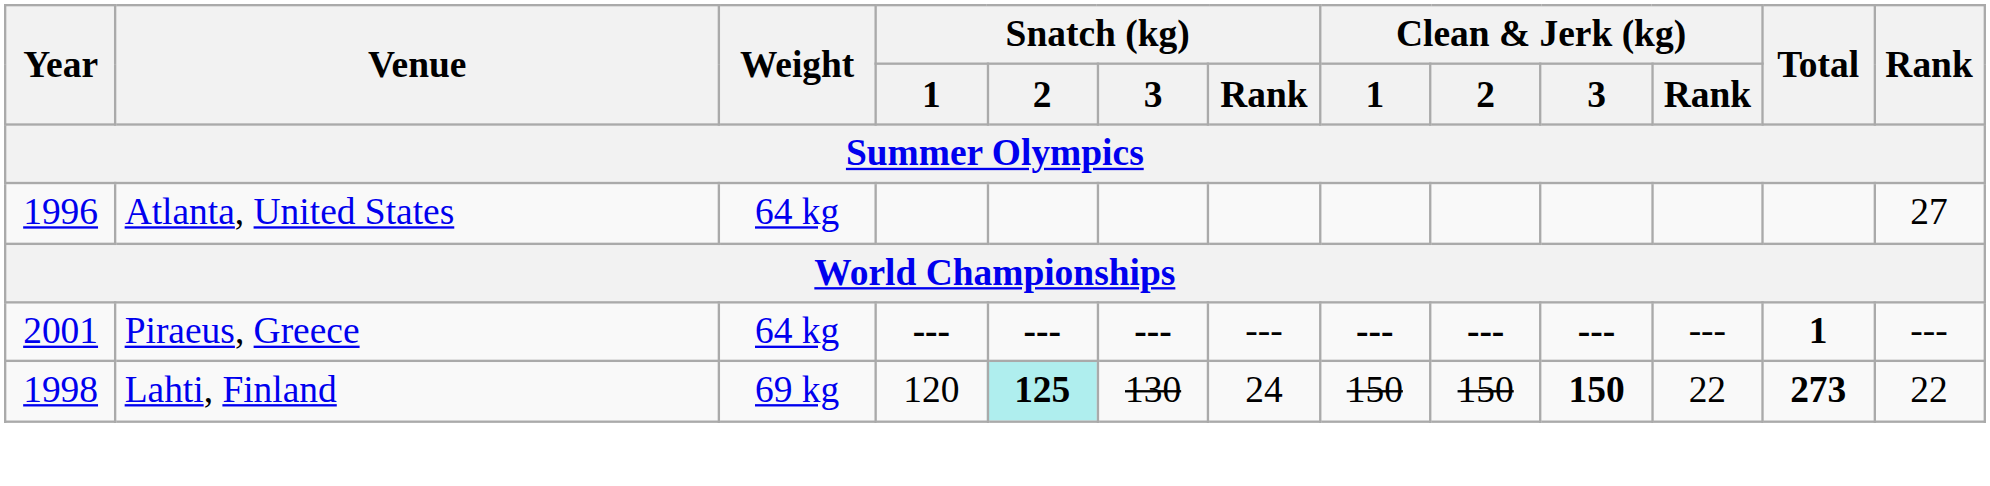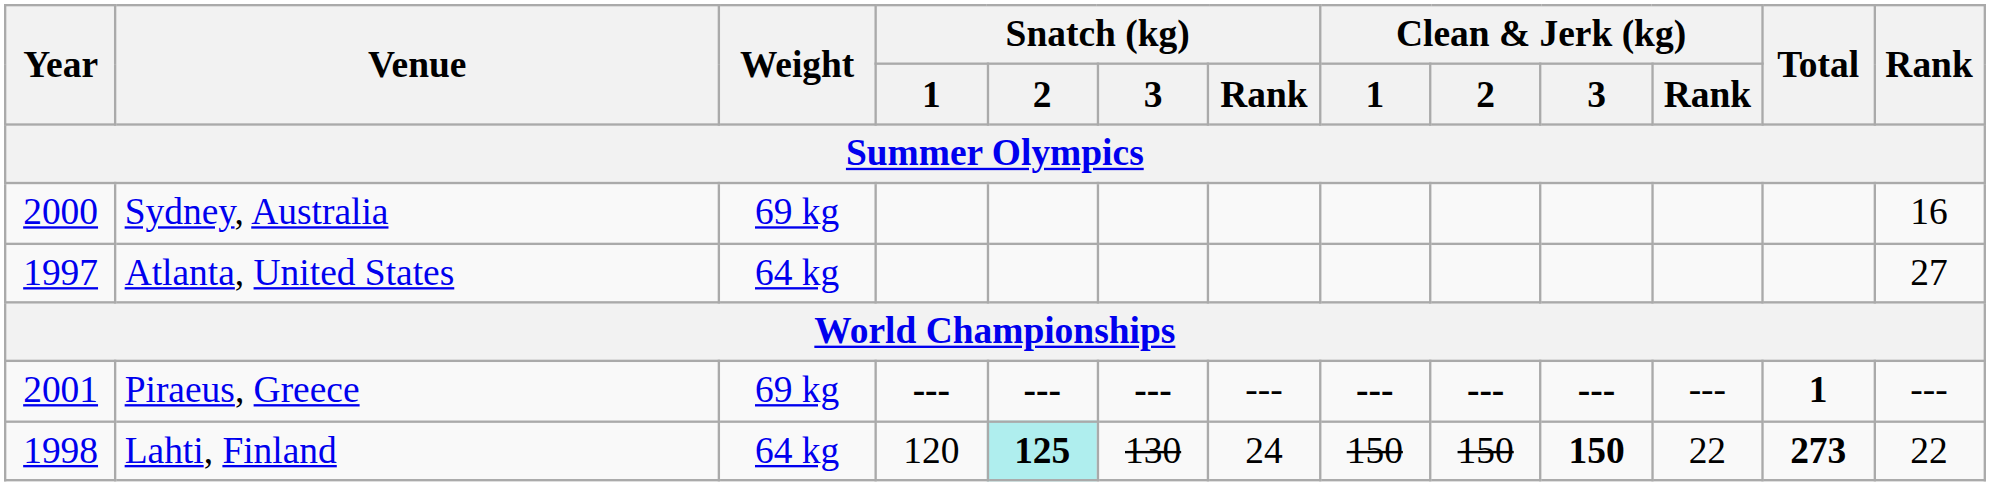 <table class = "wikitable" style="text-align:center;">
 <tr>
 <th rowspan=2 width=40>Year</th>
 <th rowspan=2 width=250>Venue</th>
 <th rowspan=2 width=60>Weight</th>
 <th colspan=4>Snatch (kg)</th>
 <th colspan=4>Clean & Jerk (kg)</th>
 <th rowspan=2 width=40>Total</th>
 <th rowspan=2 width=40>Rank</th>
 </tr>
 <tr>
 <th width=40>1</th>
 <th width=40>2</th>
 <th width=40>3</th>
 <th width=40>Rank</th>
 <th width=40>1</th>
 <th width=40>2</th>
 <th width=40>3</th>
 <th width=40>Rank</th>
 </tr>
 <tr>
 <th colspan=13><a href='#'>Summer Olympics</a></th>
 </tr>
 <tr>
-<td><a href='#'>1996</a></td>
+<td><a href='#'>2000</a></td>
+<td align=left> <a href='#'>Sydney</a>, <a href='#'>Australia</a></td>
+<td><a href='#'>69 kg</a></td>
+<td></td>
+<td></td>
+<td></td>
+<td></td>
+<td></td>
+<td></td>
+<td></td>
+<td></td>
+<td></td>
+<td>16</td>
+</tr>
+<tr>
+<td><a href='#'>1997</a></td>
 <td align=left> <a href='#'>Atlanta</a>, <a href='#'>United States</a></td>
 <td><a href='#'>64 kg</a></td>
 <td></td>
 <td></td>
 <td></td>
 <td></td>
 <td></td>
 <td></td>
 <td></td>
 <td></td>
 <td></td>
 <td>27</td>
 </tr>
 <tr>
 <th colspan=13><a href='#'>World Championships</a></th>
 </tr>
 <tr>
 <td><a href='#'>2001</a></td>
 <td align=left> <a href='#'>Piraeus</a>, <a href='#'>Greece</a></td>
-<td><a href='#'>64 kg</a></td>
+<td><a href='#'>69 kg</a></td>
 <td><strong>---</strong></td>
 <td><strong>---</strong></td>
 <td><strong>---</strong></td>
 <td>---</td>
 <td><strong>---</strong></td>
 <td><strong>---</strong></td>
 <td><strong>---</strong></td>
 <td>---</td>
 <td><strong>1</strong></td>
 <td>---</td>
 </tr>
 <tr>
 <td><a href='#'>1998</a></td>
 <td align=left> <a href='#'>Lahti</a>, <a href='#'>Finland</a></td>
-<td><a href='#'>69 kg</a></td>
+<td><a href='#'>64 kg</a></td>
 <td>120</td>
 <td style="background: paleturquoise;"><strong>125</strong></td>
 <td><s>130</s></td>
 <td>24</td>
 <td><s>150</s></td>
 <td><s>150</s></td>
 <td><strong>150</strong></td>
 <td>22</td>
 <td><strong>273</strong></td>
 <td>22</td>
 </tr>
 </table>
